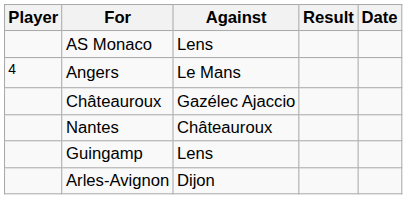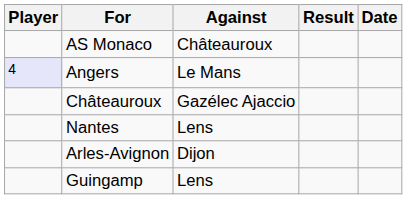 <table class="wikitable sortable">
 <tr>
 <th>Player</th>
 <th>For</th>
 <th>Against</th>
 <th align=center>Result</th>
 <th>Date</th>
 </tr>
 <tr>
 <td> </td>
 <td>AS Monaco</td>
-<td>Lens</td>
+<td>Châteauroux</td>
 <td align="center"></td>
 <td></td>
 </tr>
 <tr>
-<td> <sup>4</sup></td>
+<td style="background: lavender;"> <sup>4</sup></td>
 <td>Angers</td>
 <td>Le Mans</td>
 <td align="center"></td>
 <td></td>
 </tr>
 <tr>
 <td> </td>
 <td>Châteauroux</td>
 <td>Gazélec Ajaccio</td>
 <td align="center"></td>
 <td></td>
 </tr>
 <tr>
 <td> </td>
 <td>Nantes</td>
-<td>Châteauroux</td>
-<td align="center"></td>
-<td></td>
-</tr>
-<tr>
-<td> </td>
-<td>Guingamp</td>
 <td>Lens</td>
 <td align="center"></td>
 <td></td>
 </tr>
 <tr>
 <td> </td>
 <td>Arles-Avignon</td>
 <td>Dijon</td>
 <td align="center"></td>
 <td></td>
 </tr>
+<tr>
+<td> </td>
+<td>Guingamp</td>
+<td>Lens</td>
+<td align="center"></td>
+<td></td>
+</tr>
 </table>
